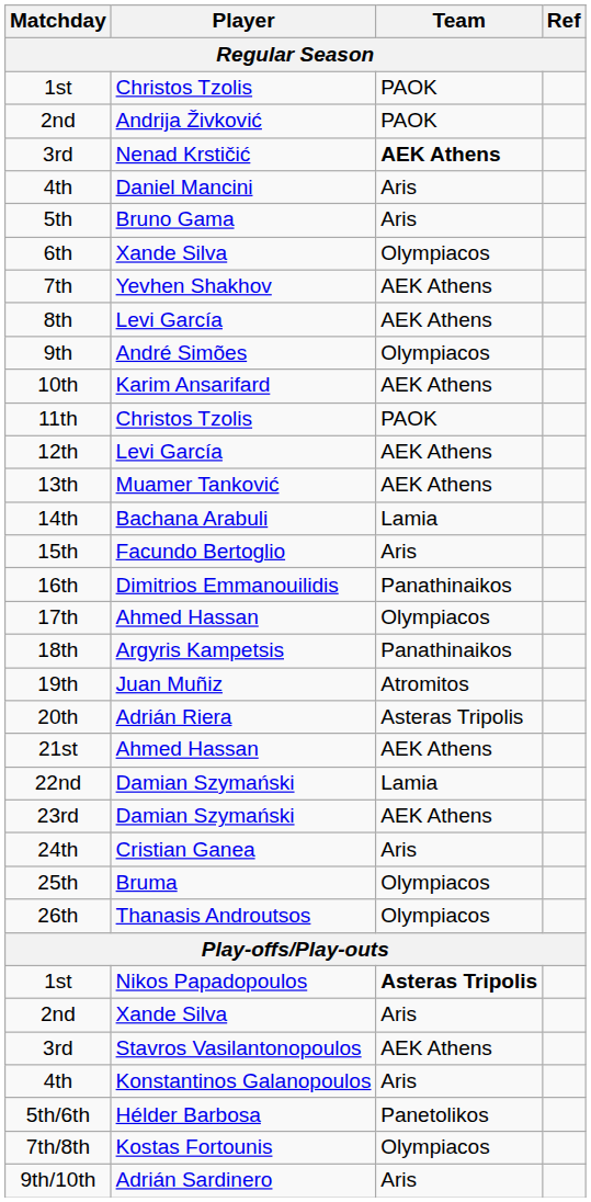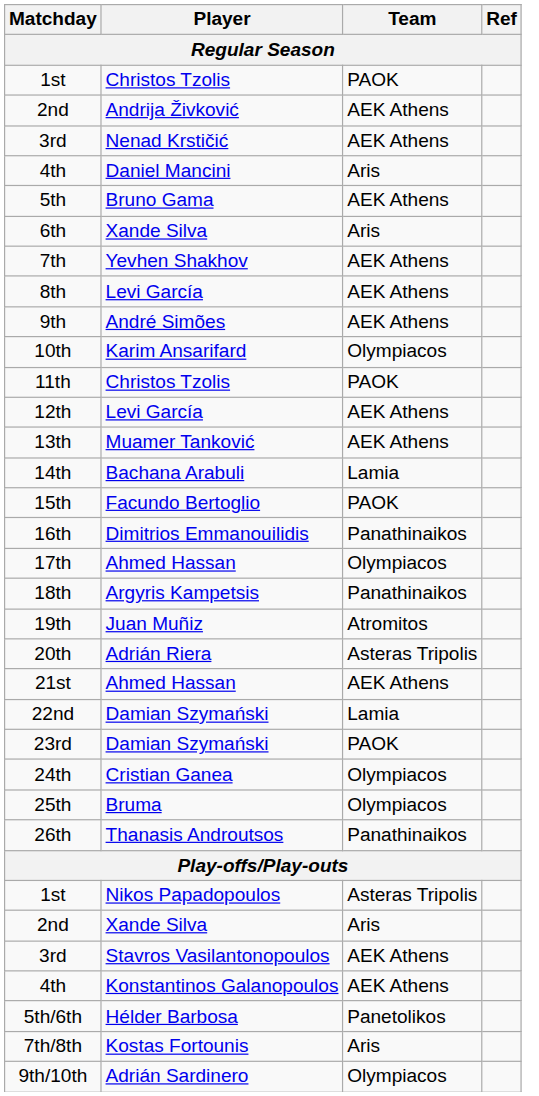 <table class="wikitable sortable" style="text-align: left;">
 <tr>
 <th>Matchday</th>
 <th>Player</th>
 <th>Team</th>
 <th>Ref</th>
 </tr>
 <tr>
 <th colspan="4" align="center"><em>Regular Season</em></th>
 </tr>
 <tr>
 <td align="center">1st</td>
 <td> <a href='#'>Christos Tzolis</a></td>
 <td>PAOK</td>
 <td align="center"></td>
 </tr>
 <tr>
 <td align="center">2nd</td>
 <td> <a href='#'>Andrija Živković</a></td>
-<td>PAOK</td>
+<td>AEK Athens</td>
 <td align="center"></td>
 </tr>
 <tr>
 <td align="center">3rd</td>
 <td> <a href='#'>Nenad Krstičić</a></td>
-<td><strong>AEK Athens</strong></td>
+<td>AEK Athens</td>
 <td align="center"></td>
 </tr>
 <tr>
 <td align="center">4th</td>
 <td> <a href='#'>Daniel Mancini</a></td>
 <td>Aris</td>
 <td align="center"></td>
 </tr>
 <tr>
 <td align="center">5th</td>
 <td> <a href='#'>Bruno Gama</a></td>
-<td>Aris</td>
+<td>AEK Athens</td>
 <td align="center"></td>
 </tr>
 <tr>
 <td align="center">6th</td>
 <td> <a href='#'>Xande Silva</a></td>
-<td>Olympiacos</td>
+<td>Aris</td>
 <td align="center"></td>
 </tr>
 <tr>
 <td align="center">7th</td>
 <td> <a href='#'>Yevhen Shakhov</a></td>
 <td>AEK Athens</td>
 <td align="center"></td>
 </tr>
 <tr>
 <td align="center">8th</td>
 <td> <a href='#'>Levi García</a></td>
 <td>AEK Athens</td>
 <td align="center"></td>
 </tr>
 <tr>
 <td align="center">9th</td>
 <td> <a href='#'>André Simões</a></td>
-<td>Olympiacos</td>
+<td>AEK Athens</td>
 <td align="center"></td>
 </tr>
 <tr>
 <td align="center">10th</td>
 <td> <a href='#'>Karim Ansarifard</a></td>
-<td>AEK Athens</td>
+<td>Olympiacos</td>
 <td align="center"></td>
 </tr>
 <tr>
 <td align="center">11th</td>
 <td> <a href='#'>Christos Tzolis</a></td>
 <td>PAOK</td>
 <td align="center"></td>
 </tr>
 <tr>
 <td align="center">12th</td>
 <td> <a href='#'>Levi García</a></td>
 <td>AEK Athens</td>
 <td align="center"></td>
 </tr>
 <tr>
 <td align="center">13th</td>
 <td> <a href='#'>Muamer Tanković</a></td>
 <td>AEK Athens</td>
 <td align="center"></td>
 </tr>
 <tr>
 <td align="center">14th</td>
 <td> <a href='#'>Bachana Arabuli</a></td>
 <td>Lamia</td>
 <td align="center"></td>
 </tr>
 <tr>
 <td align="center">15th</td>
 <td> <a href='#'>Facundo Bertoglio</a></td>
-<td>Aris</td>
+<td>PAOK</td>
 <td align="center"></td>
 </tr>
 <tr>
 <td align="center">16th</td>
 <td> <a href='#'>Dimitrios Emmanouilidis</a></td>
 <td>Panathinaikos</td>
 <td align="center"></td>
 </tr>
 <tr>
 <td align="center">17th</td>
 <td> <a href='#'>Ahmed Hassan</a></td>
 <td>Olympiacos</td>
 <td align="center"></td>
 </tr>
 <tr>
 <td align="center">18th</td>
 <td> <a href='#'>Argyris Kampetsis</a></td>
 <td>Panathinaikos</td>
 <td align="center"></td>
 </tr>
 <tr>
 <td align="center">19th</td>
 <td> <a href='#'>Juan Muñiz</a></td>
 <td>Atromitos</td>
 <td align="center"></td>
 </tr>
 <tr>
 <td align="center">20th</td>
 <td> <a href='#'>Adrián Riera</a></td>
 <td>Asteras Tripolis</td>
 <td align="center"></td>
 </tr>
 <tr>
 <td align="center">21st</td>
 <td> <a href='#'>Ahmed Hassan</a></td>
 <td>AEK Athens</td>
 <td align="center"></td>
 </tr>
 <tr>
 <td align="center">22nd</td>
 <td> <a href='#'>Damian Szymański</a></td>
 <td>Lamia</td>
 <td align="center"></td>
 </tr>
 <tr>
 <td align="center">23rd</td>
 <td> <a href='#'>Damian Szymański</a></td>
-<td>AEK Athens</td>
+<td>PAOK</td>
 <td align="center"></td>
 </tr>
 <tr>
 <td align="center">24th</td>
 <td> <a href='#'>Cristian Ganea</a></td>
-<td>Aris</td>
+<td>Olympiacos</td>
 <td align="center"></td>
 </tr>
 <tr>
 <td align="center">25th</td>
 <td> <a href='#'>Bruma</a></td>
 <td>Olympiacos</td>
 <td align="center"></td>
 </tr>
 <tr>
 <td align="center">26th</td>
 <td> <a href='#'>Thanasis Androutsos</a></td>
-<td>Olympiacos</td>
+<td>Panathinaikos</td>
 <td align="center"></td>
 </tr>
 <tr>
 <th colspan="4" align="center"><em>Play-offs/Play-outs</em></th>
 </tr>
 <tr>
 <td align="center">1st</td>
 <td> <a href='#'>Nikos Papadopoulos</a></td>
-<td><strong>Asteras Tripolis</strong></td>
+<td>Asteras Tripolis</td>
 <td align="center"></td>
 </tr>
 <tr>
 <td align="center">2nd</td>
 <td> <a href='#'>Xande Silva</a></td>
 <td>Aris</td>
 <td align="center"></td>
 </tr>
 <tr>
 <td align="center">3rd</td>
 <td> <a href='#'>Stavros Vasilantonopoulos</a></td>
 <td>AEK Athens</td>
 <td align="center"></td>
 </tr>
 <tr>
 <td align="center">4th</td>
 <td> <a href='#'>Konstantinos Galanopoulos</a></td>
-<td>Aris</td>
+<td>AEK Athens</td>
 <td align="center"></td>
 </tr>
 <tr>
 <td align="center">5th/6th</td>
 <td> <a href='#'>Hélder Barbosa</a></td>
 <td>Panetolikos</td>
 <td align="center"></td>
 </tr>
 <tr>
 <td align="center">7th/8th</td>
 <td> <a href='#'>Kostas Fortounis</a></td>
-<td>Olympiacos</td>
+<td>Aris</td>
 <td align="center"></td>
 </tr>
 <tr>
 <td align="center">9th/10th</td>
 <td> <a href='#'>Adrián Sardinero</a></td>
-<td>Aris</td>
+<td>Olympiacos</td>
 <td align="center"></td>
 </tr>
 </table>
